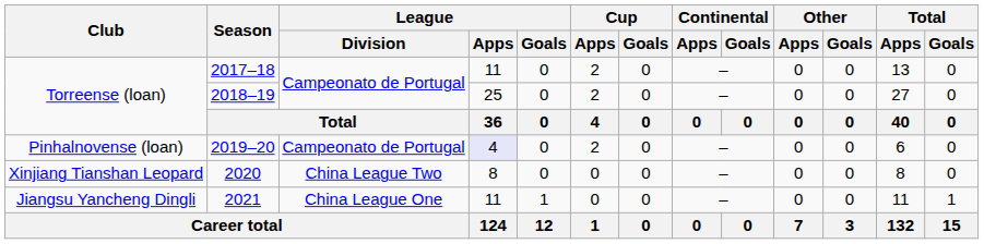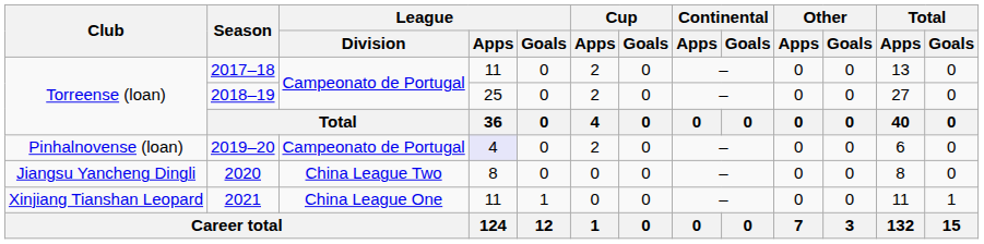 <table class="wikitable" style="text-align: center">
 <tr>
 <th rowspan="2">Club</th>
 <th rowspan="2">Season</th>
 <th colspan="3">League</th>
 <th colspan="2">Cup</th>
 <th colspan="2">Continental</th>
 <th colspan="2">Other</th>
 <th colspan="2">Total</th>
 </tr>
 <tr>
 <th>Division</th>
 <th>Apps</th>
 <th>Goals</th>
 <th>Apps</th>
 <th>Goals</th>
 <th>Apps</th>
 <th>Goals</th>
 <th>Apps</th>
 <th>Goals</th>
 <th>Apps</th>
 <th>Goals</th>
 </tr>
 <tr>
 <td rowspan="3"><a href='#'>Torreense</a> (loan)</td>
 <td><a href='#'>2017–18</a></td>
 <td rowspan="2"><a href='#'>Campeonato de Portugal</a></td>
 <td>11</td>
 <td>0</td>
 <td>2</td>
 <td>0</td>
 <td colspan="2">–</td>
 <td>0</td>
 <td>0</td>
 <td>13</td>
 <td>0</td>
 </tr>
 <tr>
 <td><a href='#'>2018–19</a></td>
 <td>25</td>
 <td>0</td>
 <td>2</td>
 <td>0</td>
 <td colspan="2">–</td>
 <td>0</td>
 <td>0</td>
 <td>27</td>
 <td>0</td>
 </tr>
 <tr>
 <th colspan=2>Total</th>
 <th>36</th>
 <th>0</th>
 <th>4</th>
 <th>0</th>
 <th>0</th>
 <th>0</th>
 <th>0</th>
 <th>0</th>
 <th>40</th>
 <th>0</th>
 </tr>
 <tr>
 <td><a href='#'>Pinhalnovense</a> (loan)</td>
 <td><a href='#'>2019–20</a></td>
 <td><a href='#'>Campeonato de Portugal</a></td>
 <td style="background: lavender;">4</td>
 <td>0</td>
 <td>2</td>
 <td>0</td>
 <td colspan="2">–</td>
 <td>0</td>
 <td>0</td>
 <td>6</td>
 <td>0</td>
 </tr>
 <tr>
-<td><a href='#'>Xinjiang Tianshan Leopard</a></td>
+<td><a href='#'>Jiangsu Yancheng Dingli</a></td>
 <td><a href='#'>2020</a></td>
 <td><a href='#'>China League Two</a></td>
 <td>8</td>
 <td>0</td>
 <td>0</td>
 <td>0</td>
 <td colspan="2">–</td>
 <td>0</td>
 <td>0</td>
 <td>8</td>
 <td>0</td>
 </tr>
 <tr>
-<td><a href='#'>Jiangsu Yancheng Dingli</a></td>
+<td><a href='#'>Xinjiang Tianshan Leopard</a></td>
 <td><a href='#'>2021</a></td>
 <td><a href='#'>China League One</a></td>
 <td>11</td>
 <td>1</td>
 <td>0</td>
 <td>0</td>
 <td colspan="2">–</td>
 <td>0</td>
 <td>0</td>
 <td>11</td>
 <td>1</td>
 </tr>
 <tr>
 <th colspan=3>Career total</th>
 <th>124</th>
 <th>12</th>
 <th>1</th>
 <th>0</th>
 <th>0</th>
 <th>0</th>
 <th>7</th>
 <th>3</th>
 <th>132</th>
 <th>15</th>
 </tr>
 </table>
